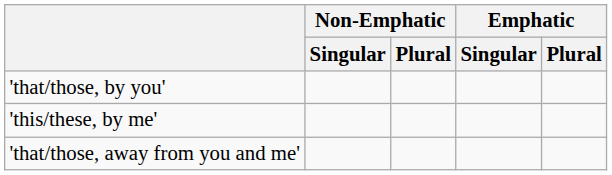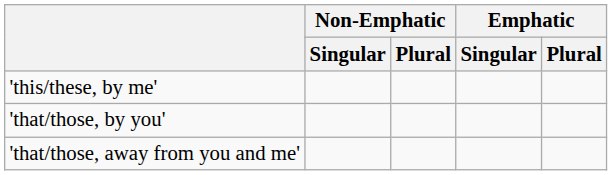 <table class="wikitable">
 <tr>
 <th rowspan="2"></th>
 <th colspan="2">Non-Emphatic</th>
 <th colspan="2">Emphatic</th>
 </tr>
 <tr>
 <th>Singular</th>
 <th>Plural</th>
 <th>Singular</th>
 <th>Plural</th>
 </tr>
 <tr>
-<td>'that/those, by you'</td>
+<td>'this/these, by me'</td>
 <td></td>
 <td></td>
 <td></td>
 <td></td>
 </tr>
 <tr>
-<td>'this/these, by me'</td>
+<td>'that/those, by you'</td>
 <td></td>
 <td></td>
 <td></td>
 <td></td>
 </tr>
 <tr>
 <td>'that/those, away from you and me'</td>
 <td></td>
 <td></td>
 <td></td>
 <td></td>
 </tr>
 </table>
